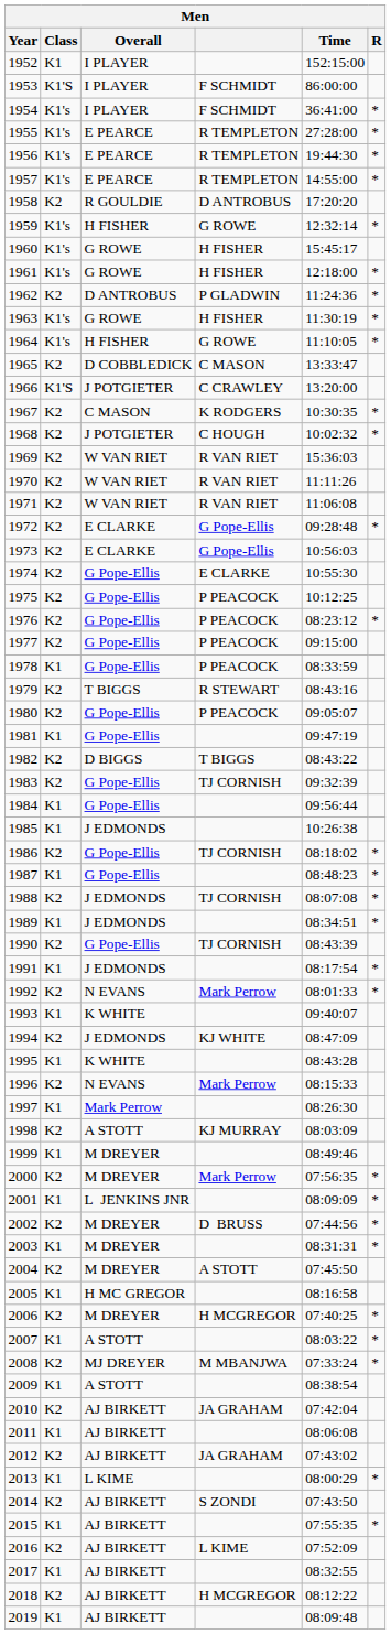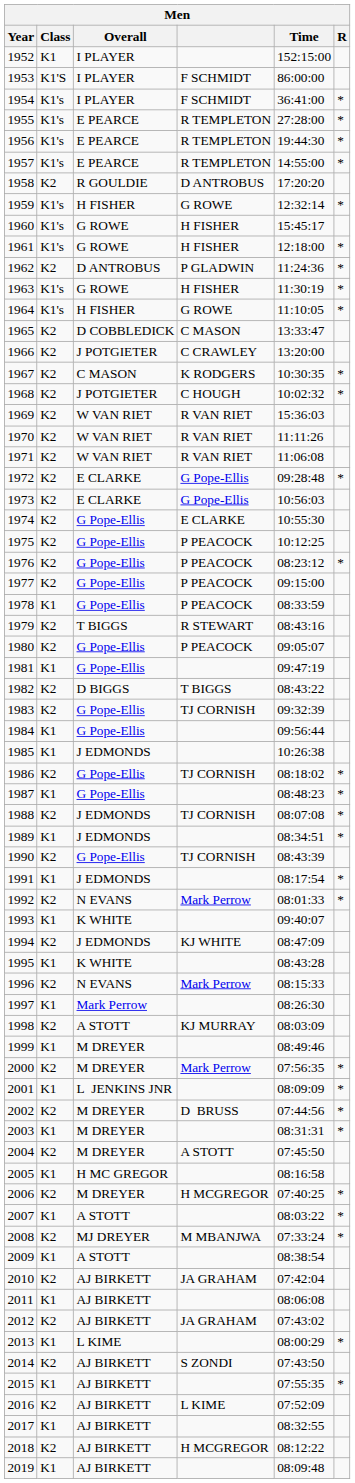 <table class="wikitable">
 <tr>
 <th colspan="6">Men</th>
 </tr>
 <tr>
 <th>Year</th>
 <th>Class</th>
 <th>Overall</th>
 <th></th>
 <th>Time</th>
 <th>R</th>
 </tr>
 <tr>
 <td>1952</td>
 <td>K1</td>
 <td>I PLAYER</td>
 <td></td>
 <td>152:15:00</td>
 <td></td>
 </tr>
 <tr>
 <td>1953</td>
 <td>K1'S</td>
 <td>I PLAYER</td>
 <td>F SCHMIDT</td>
 <td>86:00:00</td>
 <td></td>
 </tr>
 <tr>
 <td>1954</td>
 <td>K1's</td>
 <td>I PLAYER</td>
 <td>F SCHMIDT</td>
 <td>36:41:00</td>
 <td>*</td>
 </tr>
 <tr>
 <td>1955</td>
 <td>K1's</td>
 <td>E PEARCE</td>
 <td>R TEMPLETON</td>
 <td>27:28:00</td>
 <td>*</td>
 </tr>
 <tr>
 <td>1956</td>
 <td>K1's</td>
 <td>E PEARCE</td>
 <td>R TEMPLETON</td>
 <td>19:44:30</td>
 <td>*</td>
 </tr>
 <tr>
 <td>1957</td>
 <td>K1's</td>
 <td>E PEARCE</td>
 <td>R TEMPLETON</td>
 <td>14:55:00</td>
 <td>*</td>
 </tr>
 <tr>
 <td>1958</td>
 <td>K2</td>
 <td>R GOULDIE</td>
 <td>D ANTROBUS</td>
 <td>17:20:20</td>
 <td></td>
 </tr>
 <tr>
 <td>1959</td>
 <td>K1's</td>
 <td>H FISHER</td>
 <td>G ROWE</td>
 <td>12:32:14</td>
 <td>*</td>
 </tr>
 <tr>
 <td>1960</td>
 <td>K1's</td>
 <td>G ROWE</td>
 <td>H FISHER</td>
 <td>15:45:17</td>
 <td></td>
 </tr>
 <tr>
 <td>1961</td>
 <td>K1's</td>
 <td>G ROWE</td>
 <td>H FISHER</td>
 <td>12:18:00</td>
 <td>*</td>
 </tr>
 <tr>
 <td>1962</td>
 <td>K2</td>
 <td>D ANTROBUS</td>
 <td>P GLADWIN</td>
 <td>11:24:36</td>
 <td>*</td>
 </tr>
 <tr>
 <td>1963</td>
 <td>K1's</td>
 <td>G ROWE</td>
 <td>H FISHER</td>
 <td>11:30:19</td>
 <td>*</td>
 </tr>
 <tr>
 <td>1964</td>
 <td>K1's</td>
 <td>H FISHER</td>
 <td>G ROWE</td>
 <td>11:10:05</td>
 <td>*</td>
 </tr>
 <tr>
 <td>1965</td>
 <td>K2</td>
 <td>D COBBLEDICK</td>
 <td>C MASON</td>
 <td>13:33:47</td>
 <td></td>
 </tr>
 <tr>
 <td>1966</td>
-<td>K1'S</td>
+<td>K2</td>
 <td>J POTGIETER</td>
 <td>C CRAWLEY</td>
 <td>13:20:00</td>
 <td></td>
 </tr>
 <tr>
 <td>1967</td>
 <td>K2</td>
 <td>C MASON</td>
 <td>K RODGERS</td>
 <td>10:30:35</td>
 <td>*</td>
 </tr>
 <tr>
 <td>1968</td>
 <td>K2</td>
 <td>J POTGIETER</td>
 <td>C HOUGH</td>
 <td>10:02:32</td>
 <td>*</td>
 </tr>
 <tr>
 <td>1969</td>
 <td>K2</td>
 <td>W VAN RIET</td>
 <td>R VAN RIET</td>
 <td>15:36:03</td>
 <td></td>
 </tr>
 <tr>
 <td>1970</td>
 <td>K2</td>
 <td>W VAN RIET</td>
 <td>R VAN RIET</td>
 <td>11:11:26</td>
 <td></td>
 </tr>
 <tr>
 <td>1971</td>
 <td>K2</td>
 <td>W VAN RIET</td>
 <td>R VAN RIET</td>
 <td>11:06:08</td>
 <td></td>
 </tr>
 <tr>
 <td>1972</td>
 <td>K2</td>
 <td>E CLARKE</td>
 <td><a href='#'>G Pope-Ellis</a></td>
 <td>09:28:48</td>
 <td>*</td>
 </tr>
 <tr>
 <td>1973</td>
 <td>K2</td>
 <td>E CLARKE</td>
 <td><a href='#'>G Pope-Ellis</a></td>
 <td>10:56:03</td>
 <td></td>
 </tr>
 <tr>
 <td>1974</td>
 <td>K2</td>
 <td><a href='#'>G Pope-Ellis</a></td>
 <td>E CLARKE</td>
 <td>10:55:30</td>
 <td></td>
 </tr>
 <tr>
 <td>1975</td>
 <td>K2</td>
 <td><a href='#'>G Pope-Ellis</a></td>
 <td>P PEACOCK</td>
 <td>10:12:25</td>
 <td></td>
 </tr>
 <tr>
 <td>1976</td>
 <td>K2</td>
 <td><a href='#'>G Pope-Ellis</a></td>
 <td>P PEACOCK</td>
 <td>08:23:12</td>
 <td>*</td>
 </tr>
 <tr>
 <td>1977</td>
 <td>K2</td>
 <td><a href='#'>G Pope-Ellis</a></td>
 <td>P PEACOCK</td>
 <td>09:15:00</td>
 <td></td>
 </tr>
 <tr>
 <td>1978</td>
 <td>K1</td>
 <td><a href='#'>G Pope-Ellis</a></td>
 <td>P PEACOCK</td>
 <td>08:33:59</td>
 <td></td>
 </tr>
 <tr>
 <td>1979</td>
 <td>K2</td>
 <td>T BIGGS</td>
 <td>R STEWART</td>
 <td>08:43:16</td>
 <td></td>
 </tr>
 <tr>
 <td>1980</td>
 <td>K2</td>
 <td><a href='#'>G Pope-Ellis</a></td>
 <td>P PEACOCK</td>
 <td>09:05:07</td>
 <td></td>
 </tr>
 <tr>
 <td>1981</td>
 <td>K1</td>
 <td><a href='#'>G Pope-Ellis</a></td>
 <td></td>
 <td>09:47:19</td>
 <td></td>
 </tr>
 <tr>
 <td>1982</td>
 <td>K2</td>
 <td>D BIGGS</td>
 <td>T BIGGS</td>
 <td>08:43:22</td>
 <td></td>
 </tr>
 <tr>
 <td>1983</td>
 <td>K2</td>
 <td><a href='#'>G Pope-Ellis</a></td>
 <td>TJ CORNISH</td>
 <td>09:32:39</td>
 <td></td>
 </tr>
 <tr>
 <td>1984</td>
 <td>K1</td>
 <td><a href='#'>G Pope-Ellis</a></td>
 <td></td>
 <td>09:56:44</td>
 <td></td>
 </tr>
 <tr>
 <td>1985</td>
 <td>K1</td>
 <td>J EDMONDS</td>
 <td></td>
 <td>10:26:38</td>
 <td></td>
 </tr>
 <tr>
 <td>1986</td>
 <td>K2</td>
 <td><a href='#'>G Pope-Ellis</a></td>
 <td>TJ CORNISH</td>
 <td>08:18:02</td>
 <td>*</td>
 </tr>
 <tr>
 <td>1987</td>
 <td>K1</td>
 <td><a href='#'>G Pope-Ellis</a></td>
 <td></td>
 <td>08:48:23</td>
 <td>*</td>
 </tr>
 <tr>
 <td>1988</td>
 <td>K2</td>
 <td>J EDMONDS</td>
 <td>TJ CORNISH</td>
 <td>08:07:08</td>
 <td>*</td>
 </tr>
 <tr>
 <td>1989</td>
 <td>K1</td>
 <td>J EDMONDS</td>
 <td></td>
 <td>08:34:51</td>
 <td>*</td>
 </tr>
 <tr>
 <td>1990</td>
 <td>K2</td>
 <td><a href='#'>G Pope-Ellis</a></td>
 <td>TJ CORNISH</td>
 <td>08:43:39</td>
 <td></td>
 </tr>
 <tr>
 <td>1991</td>
 <td>K1</td>
 <td>J EDMONDS</td>
 <td></td>
 <td>08:17:54</td>
 <td>*</td>
 </tr>
 <tr>
 <td>1992</td>
 <td>K2</td>
 <td>N EVANS</td>
 <td><a href='#'>Mark Perrow</a></td>
 <td>08:01:33</td>
 <td>*</td>
 </tr>
 <tr>
 <td>1993</td>
 <td>K1</td>
 <td>K WHITE</td>
 <td></td>
 <td>09:40:07</td>
 <td></td>
 </tr>
 <tr>
 <td>1994</td>
 <td>K2</td>
 <td>J EDMONDS</td>
 <td>KJ WHITE</td>
 <td>08:47:09</td>
 <td></td>
 </tr>
 <tr>
 <td>1995</td>
 <td>K1</td>
 <td>K WHITE</td>
 <td></td>
 <td>08:43:28</td>
 <td></td>
 </tr>
 <tr>
 <td>1996</td>
 <td>K2</td>
 <td>N EVANS</td>
 <td><a href='#'>Mark Perrow</a></td>
 <td>08:15:33</td>
 <td></td>
 </tr>
 <tr>
 <td>1997</td>
 <td>K1</td>
 <td><a href='#'>Mark Perrow</a></td>
 <td></td>
 <td>08:26:30</td>
 <td></td>
 </tr>
 <tr>
 <td>1998</td>
 <td>K2</td>
 <td>A STOTT</td>
 <td>KJ MURRAY</td>
 <td>08:03:09</td>
 <td></td>
 </tr>
 <tr>
 <td>1999</td>
 <td>K1</td>
 <td>M DREYER</td>
 <td></td>
 <td>08:49:46</td>
 <td></td>
 </tr>
 <tr>
 <td>2000</td>
 <td>K2</td>
 <td>M DREYER</td>
 <td><a href='#'>Mark Perrow</a></td>
 <td>07:56:35</td>
 <td>*</td>
 </tr>
 <tr>
 <td>2001</td>
 <td>K1</td>
 <td>L  JENKINS JNR</td>
 <td></td>
 <td>08:09:09</td>
 <td>*</td>
 </tr>
 <tr>
 <td>2002</td>
 <td>K2</td>
 <td>M DREYER</td>
 <td>D  BRUSS</td>
 <td>07:44:56</td>
 <td>*</td>
 </tr>
 <tr>
 <td>2003</td>
 <td>K1</td>
 <td>M DREYER</td>
 <td></td>
 <td>08:31:31</td>
 <td>*</td>
 </tr>
 <tr>
 <td>2004</td>
 <td>K2</td>
 <td>M DREYER</td>
 <td>A STOTT</td>
 <td>07:45:50</td>
 <td></td>
 </tr>
 <tr>
 <td>2005</td>
 <td>K1</td>
 <td>H MC GREGOR</td>
 <td></td>
 <td>08:16:58</td>
 <td></td>
 </tr>
 <tr>
 <td>2006</td>
 <td>K2</td>
 <td>M DREYER</td>
 <td>H MCGREGOR</td>
 <td>07:40:25</td>
 <td>*</td>
 </tr>
 <tr>
 <td>2007</td>
 <td>K1</td>
 <td>A STOTT</td>
 <td></td>
 <td>08:03:22</td>
 <td>*</td>
 </tr>
 <tr>
 <td>2008</td>
 <td>K2</td>
 <td>MJ DREYER</td>
 <td>M MBANJWA</td>
 <td>07:33:24</td>
 <td>*</td>
 </tr>
 <tr>
 <td>2009</td>
 <td>K1</td>
 <td>A STOTT</td>
 <td></td>
 <td>08:38:54</td>
 <td></td>
 </tr>
 <tr>
 <td>2010</td>
 <td>K2</td>
 <td>AJ BIRKETT</td>
 <td>JA GRAHAM</td>
 <td>07:42:04</td>
 <td></td>
 </tr>
 <tr>
 <td>2011</td>
 <td>K1</td>
 <td>AJ BIRKETT</td>
 <td></td>
 <td>08:06:08</td>
 <td></td>
 </tr>
 <tr>
 <td>2012</td>
 <td>K2</td>
 <td>AJ BIRKETT</td>
 <td>JA GRAHAM</td>
 <td>07:43:02</td>
 <td></td>
 </tr>
 <tr>
 <td>2013</td>
 <td>K1</td>
 <td>L KIME</td>
 <td></td>
 <td>08:00:29</td>
 <td>*</td>
 </tr>
 <tr>
 <td>2014</td>
 <td>K2</td>
 <td>AJ BIRKETT</td>
 <td>S ZONDI</td>
 <td>07:43:50</td>
 <td></td>
 </tr>
 <tr>
 <td>2015</td>
 <td>K1</td>
 <td>AJ BIRKETT</td>
 <td></td>
 <td>07:55:35</td>
 <td>*</td>
 </tr>
 <tr>
 <td>2016</td>
 <td>K2</td>
 <td>AJ BIRKETT</td>
 <td>L KIME</td>
 <td>07:52:09</td>
 <td></td>
 </tr>
 <tr>
 <td>2017</td>
 <td>K1</td>
 <td>AJ BIRKETT</td>
 <td></td>
 <td>08:32:55</td>
 <td></td>
 </tr>
 <tr>
 <td>2018</td>
 <td>K2</td>
 <td>AJ BIRKETT</td>
 <td>H MCGREGOR</td>
 <td>08:12:22</td>
 <td></td>
 </tr>
 <tr>
 <td>2019</td>
 <td>K1</td>
 <td>AJ BIRKETT</td>
 <td></td>
 <td>08:09:48</td>
 <td></td>
 </tr>
 </table>
